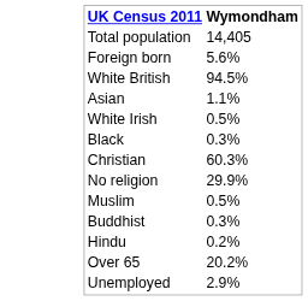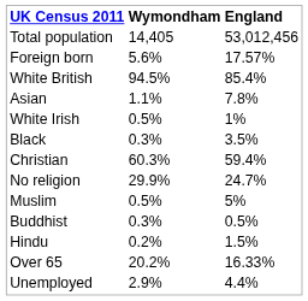 <table style="float: right; margin-left: 1em; margin-right: 0; font-size: 90%; border: 1px solid #aaa;">
 <tr>
 <td><strong><a href='#'>UK Census 2011</a></strong></td>
 <td><strong>Wymondham</strong></td>
+<td><strong>England</strong></td>
 </tr>
 <tr>
 <td>Total population</td>
 <td>14,405</td>
+<td>53,012,456</td>
 </tr>
 <tr>
 <td>Foreign born</td>
 <td>5.6%</td>
+<td>17.57%</td>
 </tr>
 <tr>
 <td>White British</td>
 <td>94.5%</td>
+<td>85.4%</td>
 </tr>
 <tr>
 <td>Asian</td>
 <td>1.1%</td>
+<td>7.8%</td>
 </tr>
 <tr>
 <td>White Irish</td>
 <td>0.5%</td>
+<td>1%</td>
 </tr>
 <tr>
 <td>Black</td>
 <td>0.3%</td>
+<td>3.5%</td>
 </tr>
 <tr>
 <td>Christian</td>
 <td>60.3%</td>
+<td>59.4%</td>
 </tr>
 <tr>
 <td>No religion</td>
 <td>29.9%</td>
+<td>24.7%</td>
 </tr>
 <tr>
 <td>Muslim</td>
 <td>0.5%</td>
+<td>5%</td>
 </tr>
 <tr>
 <td>Buddhist</td>
 <td>0.3%</td>
+<td>0.5%</td>
 </tr>
 <tr>
 <td>Hindu</td>
 <td>0.2%</td>
+<td>1.5%</td>
 </tr>
 <tr>
 <td>Over 65</td>
 <td>20.2%</td>
+<td>16.33%</td>
 </tr>
 <tr>
 <td>Unemployed</td>
 <td>2.9%</td>
+<td>4.4%</td>
 </tr>
 </table>
